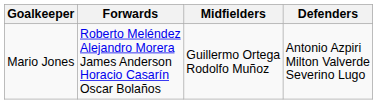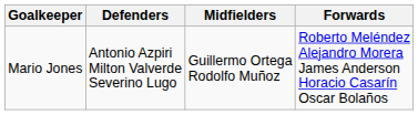 <table class="wikitable">
 <tr>
 <th>Goalkeeper</th>
+<th>Defenders</th>
+<th>Midfielders</th>
 <th>Forwards</th>
-<th>Midfielders</th>
-<th>Defenders</th>
 </tr>
 <tr>
 <td> Mario Jones</td>
+<td> Antonio Azpiri<br> Milton Valverde<br> Severino Lugo</td>
+<td> Guillermo Ortega<br> Rodolfo Muñoz</td>
 <td> <a href='#'>Roberto Meléndez</a><br> <a href='#'>Alejandro Morera</a><br> James Anderson<br> <a href='#'>Horacio Casarín</a><br> Oscar Bolaños</td>
-<td> Guillermo Ortega<br> Rodolfo Muñoz</td>
-<td> Antonio Azpiri<br> Milton Valverde<br> Severino Lugo</td>
 </tr>
 </table>
